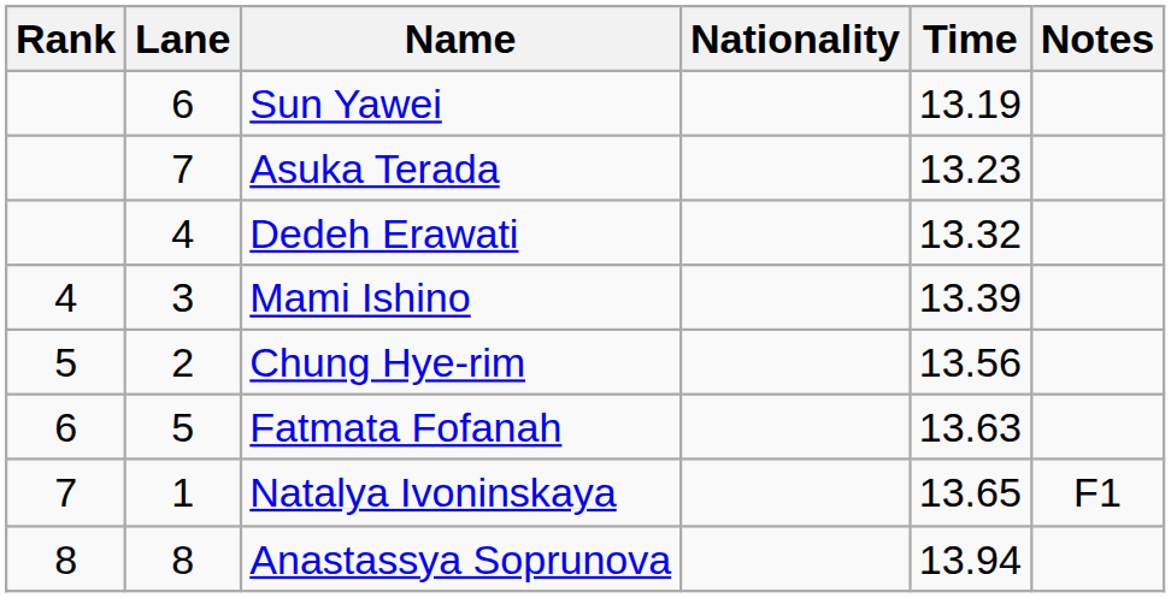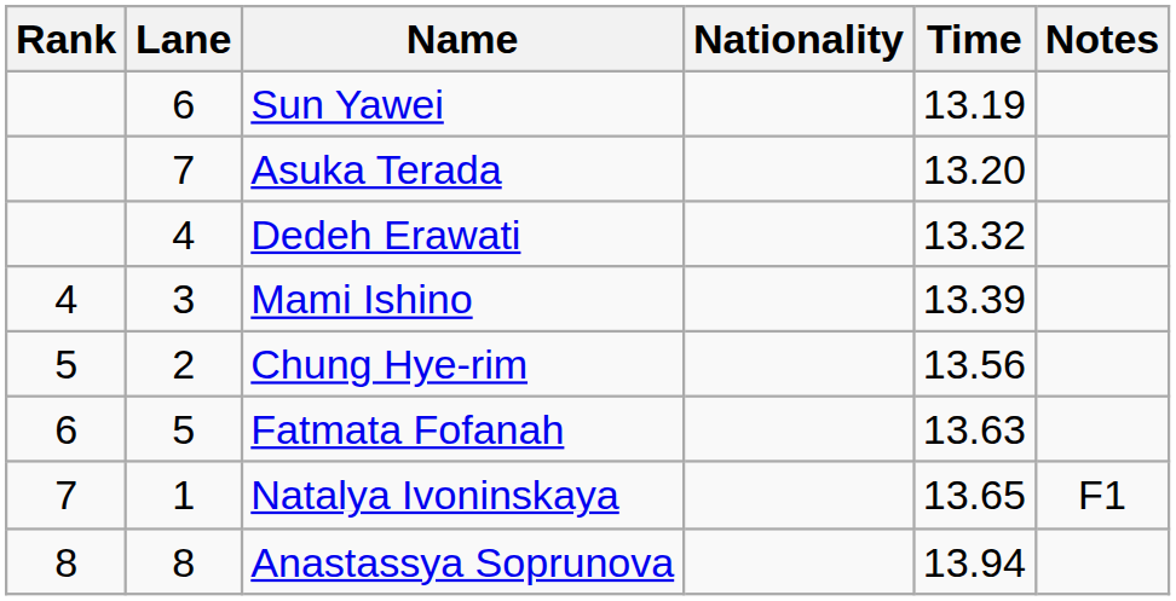 <table class="wikitable sortable" style="text-align:center;font-size:95%">
 <tr>
 <th>Rank</th>
 <th>Lane</th>
 <th>Name</th>
 <th>Nationality</th>
 <th>Time</th>
 <th>Notes</th>
 </tr>
 <tr>
 <td></td>
 <td>6</td>
 <td align=left><a href='#'>Sun Yawei</a></td>
 <td align=left></td>
 <td>13.19</td>
 <td></td>
 </tr>
 <tr>
 <td></td>
 <td>7</td>
 <td align=left><a href='#'>Asuka Terada</a></td>
 <td align=left></td>
-<td>13.23</td>
+<td>13.20</td>
 <td></td>
 </tr>
 <tr>
 <td></td>
 <td>4</td>
 <td align=left><a href='#'>Dedeh Erawati</a></td>
 <td align=left></td>
 <td>13.32</td>
 <td></td>
 </tr>
 <tr>
 <td>4</td>
 <td>3</td>
 <td align=left><a href='#'>Mami Ishino</a></td>
 <td align=left></td>
 <td>13.39</td>
 <td></td>
 </tr>
 <tr>
 <td>5</td>
 <td>2</td>
 <td align=left><a href='#'>Chung Hye-rim</a></td>
 <td align=left></td>
 <td>13.56</td>
 <td></td>
 </tr>
 <tr>
 <td>6</td>
 <td>5</td>
 <td align=left><a href='#'>Fatmata Fofanah</a></td>
 <td align=left></td>
 <td>13.63</td>
 <td></td>
 </tr>
 <tr>
 <td>7</td>
 <td>1</td>
 <td align=left><a href='#'>Natalya Ivoninskaya</a></td>
 <td align=left></td>
 <td>13.65</td>
 <td>F1</td>
 </tr>
 <tr>
 <td>8</td>
 <td>8</td>
 <td align=left><a href='#'>Anastassya Soprunova</a></td>
 <td align=left></td>
 <td>13.94</td>
 <td></td>
 </tr>
 </table>
